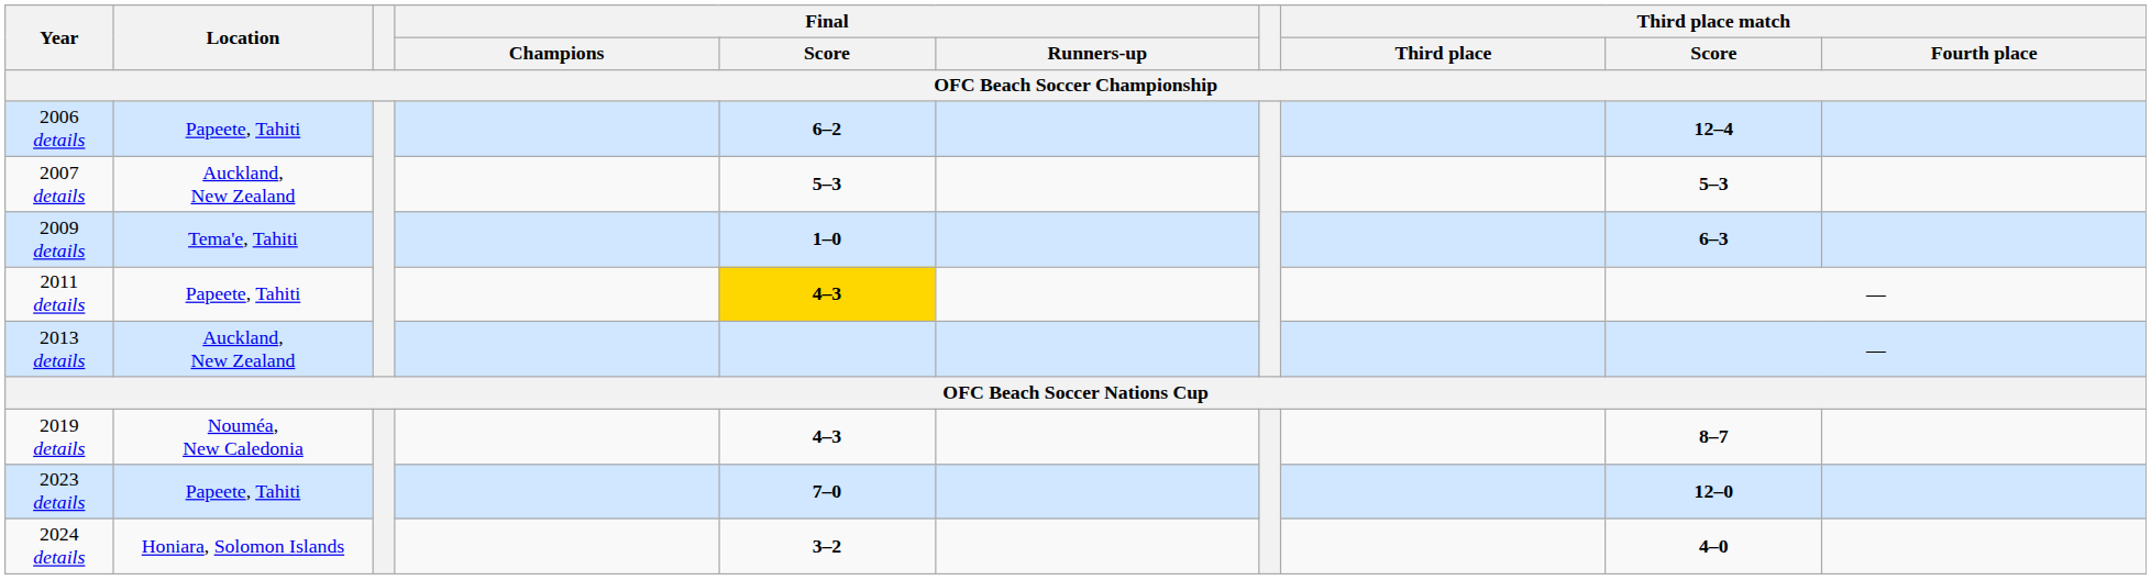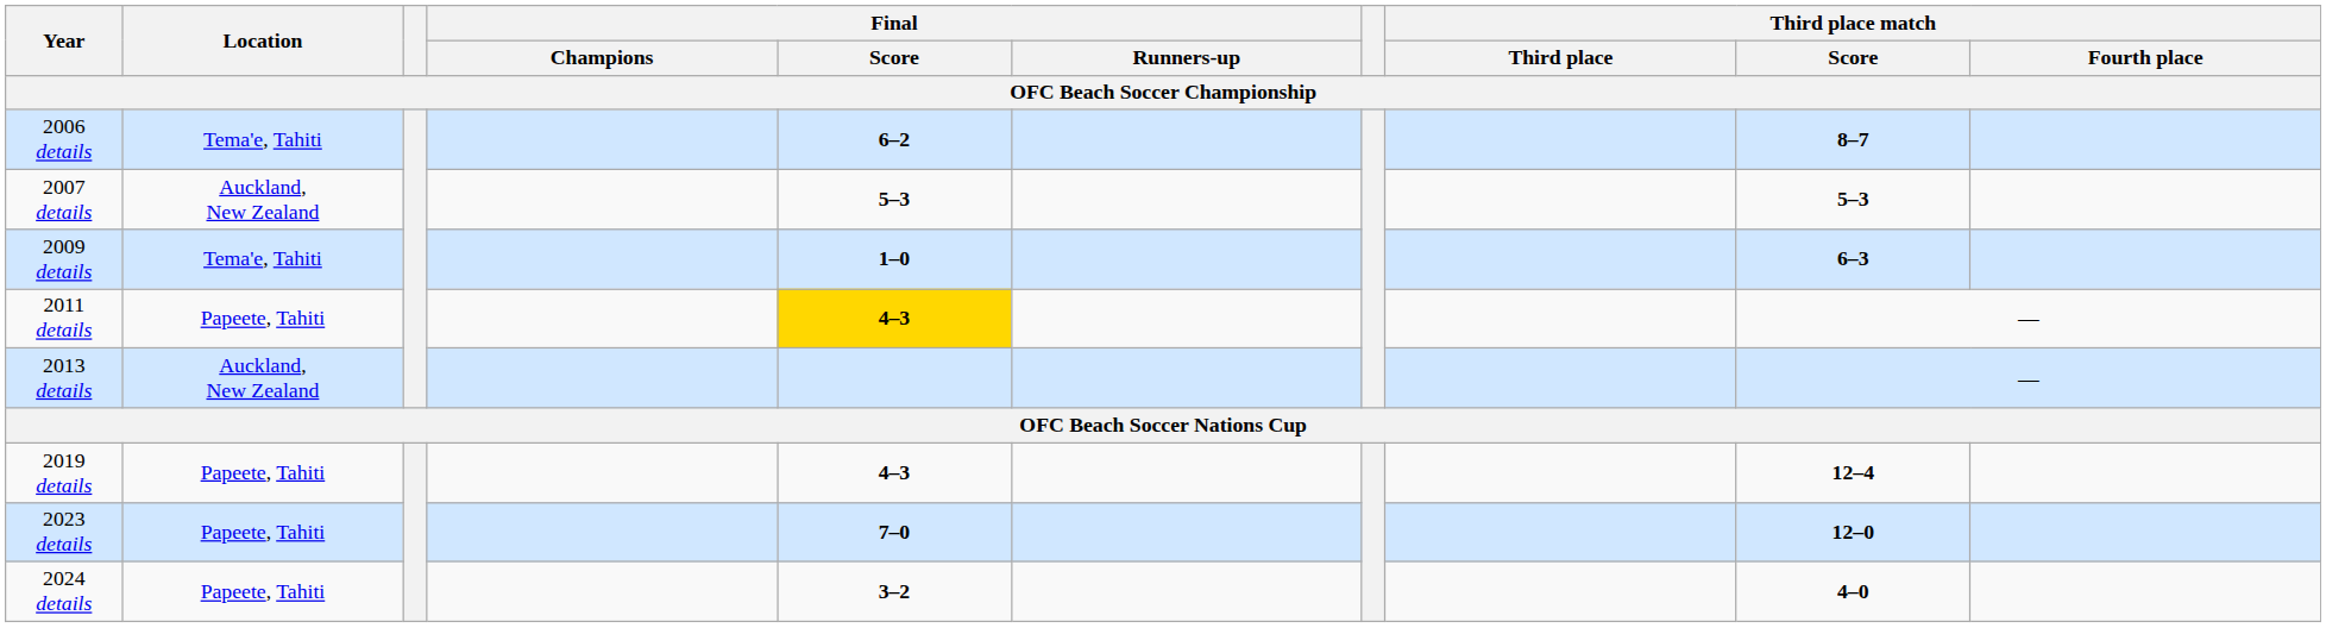 <table class="wikitable" style="font-size: 90%; text-align: center; width: 100%;">
 <tr>
 <th rowspan=2 width="5%">Year</th>
 <th rowspan=2 width="12%">Location</th>
 <th width = 1% rowspan=2></th>
 <th colspan=3>Final</th>
 <th width = 1% rowspan=2></th>
 <th colspan=3>Third place match</th>
 </tr>
 <tr>
 <th width="15%">Champions</th>
 <th width="10%">Score</th>
 <th width="15%">Runners-up</th>
 <th width="15%">Third place</th>
 <th width="10%">Score</th>
 <th width="15%">Fourth place</th>
 </tr>
 <tr>
 <th colspan=10>OFC Beach Soccer Championship</th>
 </tr>
 <tr bgcolor=#D0E7FF>
 <td>2006<br><em><a href='#'>details</a></em></td>
-<td> <a href='#'>Papeete</a>, <a href='#'>Tahiti</a></td>
+<td> <a href='#'>Tema'e</a>, <a href='#'>Tahiti</a></td>
 <th width = 1% rowspan=5></th>
 <td><strong></strong></td>
 <td><strong>6–2</strong></td>
 <td></td>
 <th width = 1% rowspan=5></th>
 <td></td>
-<td><strong>12–4</strong></td>
+<td><strong>8–7 </strong></td>
 <td></td>
 </tr>
 <tr>
 <td>2007<br><em><a href='#'>details</a></em></td>
 <td> <a href='#'>Auckland</a>,<br><a href='#'>New Zealand</a></td>
 <td><strong></strong></td>
 <td><strong>5–3</strong></td>
 <td></td>
 <td></td>
 <td><strong>5–3</strong></td>
 <td></td>
 </tr>
 <tr bgcolor=#D0E7FF>
 <td>2009<br><em><a href='#'>details</a></em></td>
 <td> <a href='#'>Tema'e</a>, <a href='#'>Tahiti</a></td>
 <td><strong></strong></td>
 <td><strong>1–0</strong></td>
 <td></td>
 <td></td>
 <td><strong>6–3</strong></td>
 <td></td>
 </tr>
 <tr>
 <td>2011<br><em><a href='#'>details</a></em></td>
 <td> <a href='#'>Papeete</a>, <a href='#'>Tahiti</a></td>
 <td><strong></strong></td>
 <td style="background: gold;"><strong>4–3</strong></td>
 <td></td>
 <td></td>
 <td colspan=2>—</td>
 </tr>
 <tr bgcolor=#D0E7FF>
 <td>2013<br><em><a href='#'>details</a></em></td>
 <td> <a href='#'>Auckland</a>,<br><a href='#'>New Zealand</a></td>
 <td><strong></strong></td>
 <td><big><strong></strong></big></td>
 <td></td>
 <td></td>
 <td colspan=2>—</td>
 </tr>
 <tr>
 <th colspan=10>OFC Beach Soccer Nations Cup</th>
 </tr>
 <tr>
 <td>2019<br><em><a href='#'>details</a></em></td>
-<td> <a href='#'>Nouméa</a>,<br><a href='#'>New Caledonia</a></td>
+<td> <a href='#'>Papeete</a>, <a href='#'>Tahiti</a></td>
 <th rowspan=3 width = 1%></th>
 <td><strong></strong></td>
 <td><strong>4–3</strong></td>
 <td></td>
 <th rowspan=3 width = 1%></th>
 <td></td>
-<td><strong>8–7 </strong></td>
+<td><strong>12–4</strong></td>
 <td></td>
 </tr>
 <tr bgcolor=#D0E7FF>
 <td>2023<br><em><a href='#'>details</a></em></td>
 <td> <a href='#'>Papeete</a>, <a href='#'>Tahiti</a></td>
 <td><strong></strong></td>
 <td><strong>7–0</strong></td>
 <td></td>
 <td></td>
 <td><strong>12–0</strong></td>
 <td></td>
 </tr>
 <tr>
 <td>2024<br><em><a href='#'>details</a></em></td>
-<td> <a href='#'>Honiara</a>, <a href='#'>Solomon Islands</a></td>
+<td> <a href='#'>Papeete</a>, <a href='#'>Tahiti</a></td>
 <td><strong></strong></td>
 <td><strong>3–2</strong></td>
 <td></td>
 <td></td>
 <td><strong>4–0</strong></td>
 <td></td>
 </tr>
 </table>
